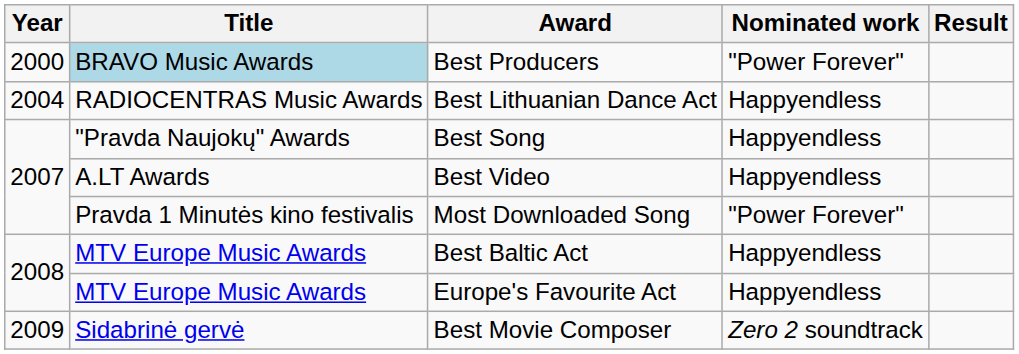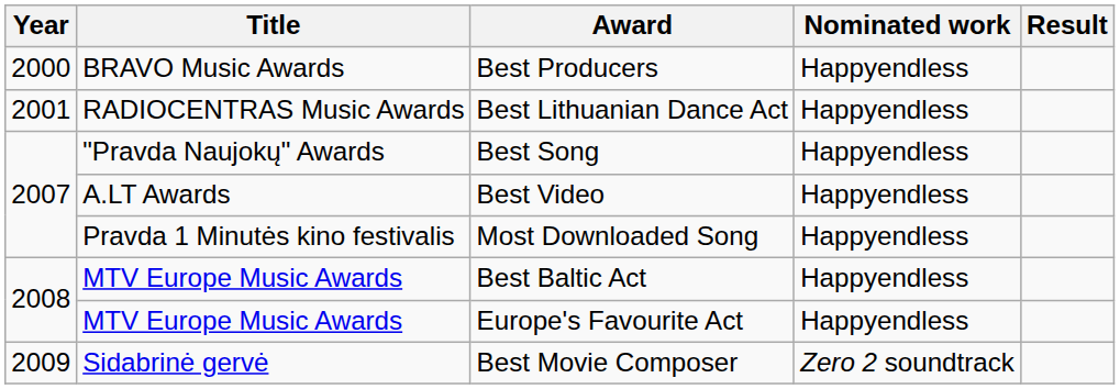 <table class="wikitable">
 <tr>
 <th>Year</th>
 <th>Title</th>
 <th>Award</th>
 <th>Nominated work</th>
 <th>Result</th>
 </tr>
 <tr>
 <td rowspan="1">2000</td>
-<td style="background: lightblue;">BRAVO Music Awards</td>
+<td>BRAVO Music Awards</td>
 <td>Best Producers</td>
-<td>"Power Forever"</td>
+<td>Happyendless</td>
 <td></td>
 </tr>
 <tr>
-<td rowspan="1">2004</td>
+<td rowspan="1">2001</td>
 <td>RADIOCENTRAS Music Awards</td>
 <td>Best Lithuanian Dance Act</td>
 <td>Happyendless</td>
 <td></td>
 </tr>
 <tr>
 <td rowspan="3">2007</td>
 <td>"Pravda Naujokų" Awards</td>
 <td>Best Song</td>
 <td>Happyendless</td>
 <td></td>
 </tr>
 <tr>
 <td>A.LT Awards</td>
 <td>Best Video</td>
 <td>Happyendless</td>
 <td></td>
 </tr>
 <tr>
 <td>Pravda 1 Minutės kino festivalis</td>
 <td>Most Downloaded Song</td>
-<td>"Power Forever"</td>
+<td>Happyendless</td>
 <td></td>
 </tr>
 <tr>
 <td rowspan="2">2008</td>
 <td><a href='#'>MTV Europe Music Awards</a></td>
 <td>Best Baltic Act</td>
 <td>Happyendless</td>
 <td></td>
 </tr>
 <tr>
 <td><a href='#'>MTV Europe Music Awards</a></td>
 <td>Europe's Favourite Act</td>
 <td>Happyendless</td>
 <td></td>
 </tr>
 <tr>
 <td>2009</td>
 <td><a href='#'>Sidabrinė gervė</a></td>
 <td>Best Movie Composer</td>
 <td><em>Zero 2</em> soundtrack</td>
 <td></td>
 </tr>
 </table>
